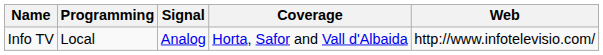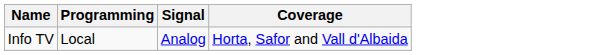 <table class="wikitable">
 <tr>
 <th>Name</th>
 <th>Programming</th>
 <th>Signal</th>
 <th>Coverage</th>
-<th>Web</th>
 </tr>
 <tr>
 <td>Info TV</td>
 <td>Local</td>
 <td><a href='#'>Analog</a></td>
 <td><a href='#'>Horta</a>, <a href='#'>Safor</a> and <a href='#'>Vall d'Albaida</a></td>
-<td>http://www.infotelevisio.com/</td>
 </tr>
 </table>
